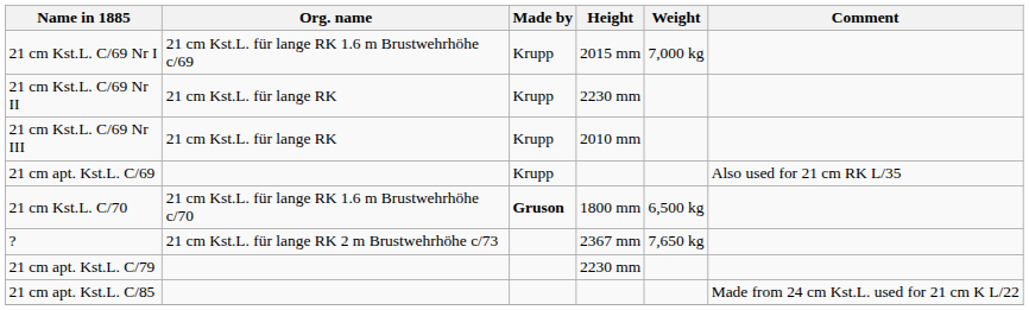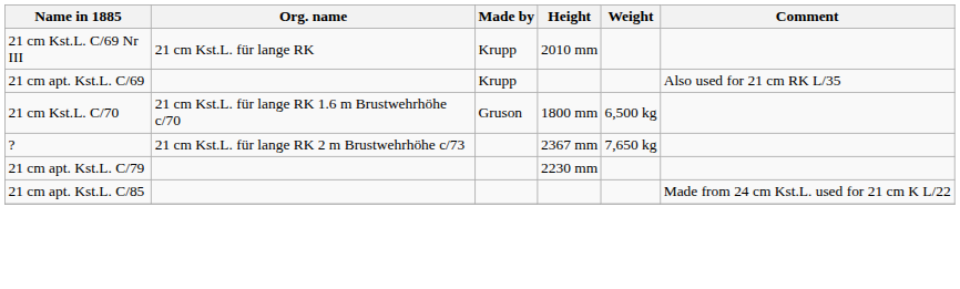 <table class="wikitable">
 <tr>
 <th width="150">Name in 1885</th>
 <th width="340">Org. name</th>
 <th width="60">Made by</th>
 <th width="50">Height</th>
 <th width="50">Weight</th>
 <th>Comment</th>
-</tr>
-<tr>
-<td>21 cm Kst.L. C/69 Nr I</td>
-<td>21 cm Kst.L. für lange RK 1.6 m Brustwehrhöhe c/69</td>
-<td>Krupp</td>
-<td>2015 mm</td>
-<td>7,000 kg</td>
-<td></td>
-</tr>
-<tr>
-<td>21 cm Kst.L. C/69 Nr II</td>
-<td>21 cm Kst.L. für lange RK</td>
-<td>Krupp</td>
-<td>2230 mm</td>
-<td></td>
-<td></td>
 </tr>
 <tr>
 <td>21 cm Kst.L. C/69 Nr III</td>
 <td>21 cm Kst.L. für lange RK</td>
 <td>Krupp</td>
 <td>2010 mm</td>
 <td></td>
 <td></td>
 </tr>
 <tr>
 <td>21 cm apt. Kst.L. C/69</td>
 <td></td>
 <td>Krupp</td>
 <td></td>
 <td></td>
 <td>Also used for 21 cm RK L/35</td>
 </tr>
 <tr>
 <td>21 cm Kst.L. C/70</td>
 <td>21 cm Kst.L. für lange RK 1.6 m Brustwehrhöhe c/70</td>
-<td><strong>Gruson</strong></td>
+<td>Gruson</td>
 <td>1800 mm</td>
 <td>6,500 kg</td>
 <td></td>
 </tr>
 <tr>
 <td>?</td>
 <td>21 cm Kst.L. für lange RK 2 m Brustwehrhöhe c/73</td>
 <td></td>
 <td>2367 mm</td>
 <td>7,650 kg</td>
 <td></td>
 </tr>
 <tr>
 <td>21 cm apt. Kst.L. C/79</td>
 <td></td>
 <td></td>
 <td>2230 mm</td>
 <td></td>
 <td></td>
 </tr>
 <tr>
 <td>21 cm apt. Kst.L. C/85</td>
 <td></td>
 <td></td>
 <td></td>
 <td></td>
 <td>Made from 24 cm Kst.L. used for 21 cm K L/22</td>
 </tr>
 <tr>
 </tr>
 </table>
